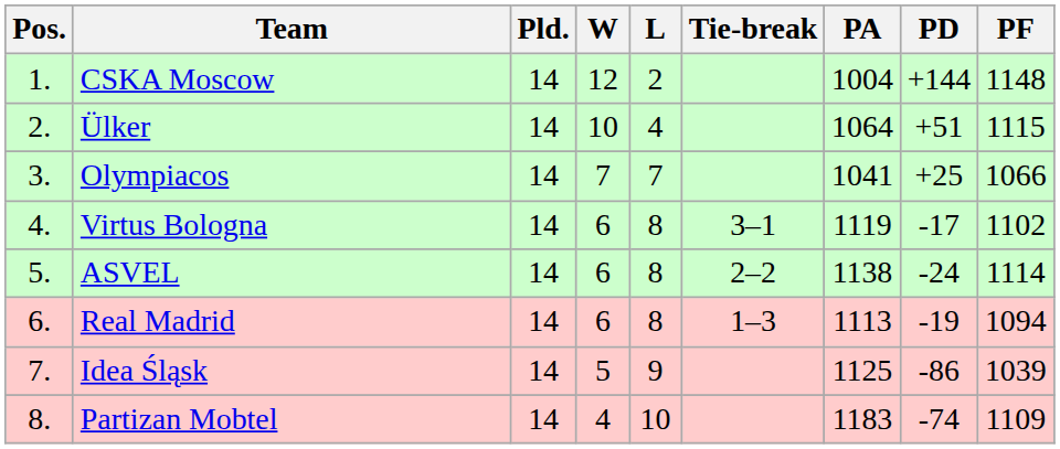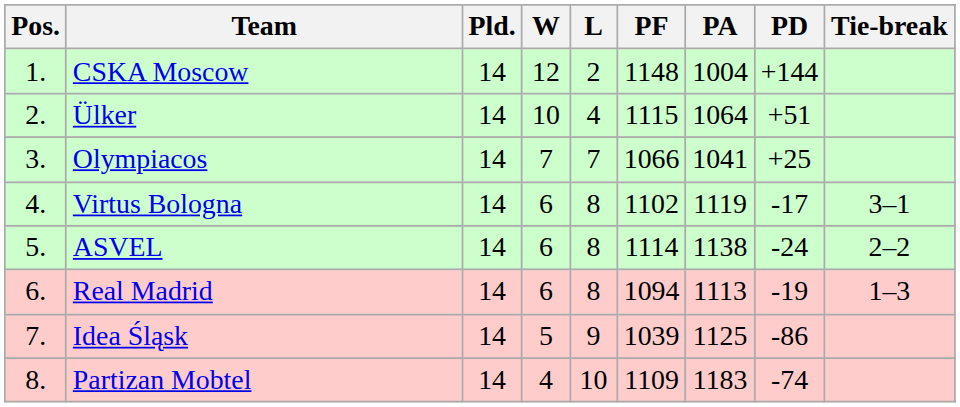 <table class="wikitable" style="text-align:center">
 <tr>
 <th width=15>Pos.</th>
 <th width=220>Team</th>
 <th width=20>Pld.</th>
 <th width=20>W</th>
 <th width=20>L</th>
-<th>Tie-break</th>
+<th width=20>PF</th>
 <th width=20>PA</th>
 <th width=20>PD</th>
-<th width=20>PF</th>
+<th>Tie-break</th>
 </tr>
 <tr style="background: #ccffcc;">
 <td>1.</td>
 <td align=left> <a href='#'>CSKA Moscow</a></td>
 <td>14</td>
 <td>12</td>
 <td>2</td>
-<td></td>
+<td>1148</td>
 <td>1004</td>
 <td>+144</td>
-<td>1148</td>
+<td></td>
 </tr>
 <tr style="background: #ccffcc;">
 <td>2.</td>
 <td align=left> <a href='#'>Ülker</a></td>
 <td>14</td>
 <td>10</td>
 <td>4</td>
-<td></td>
+<td>1115</td>
 <td>1064</td>
 <td>+51</td>
-<td>1115</td>
+<td></td>
 </tr>
 <tr style="background: #ccffcc;">
 <td>3.</td>
 <td align=left> <a href='#'>Olympiacos</a></td>
 <td>14</td>
 <td>7</td>
 <td>7</td>
-<td></td>
+<td>1066</td>
 <td>1041</td>
 <td>+25</td>
-<td>1066</td>
+<td></td>
 </tr>
 <tr style="background: #ccffcc;">
 <td>4.</td>
 <td align=left> <a href='#'>Virtus Bologna</a></td>
 <td>14</td>
 <td>6</td>
 <td>8</td>
-<td>3–1</td>
+<td>1102</td>
 <td>1119</td>
 <td>-17</td>
-<td>1102</td>
+<td>3–1</td>
 </tr>
 <tr style="background: #ccffcc;">
 <td>5.</td>
 <td align=left> <a href='#'>ASVEL</a></td>
 <td>14</td>
 <td>6</td>
 <td>8</td>
-<td>2–2</td>
+<td>1114</td>
 <td>1138</td>
 <td>-24</td>
-<td>1114</td>
+<td>2–2</td>
 </tr>
 <tr style="background: #ffcccc;">
 <td>6.</td>
 <td align=left> <a href='#'>Real Madrid</a></td>
 <td>14</td>
 <td>6</td>
 <td>8</td>
-<td>1–3</td>
+<td>1094</td>
 <td>1113</td>
 <td>-19</td>
-<td>1094</td>
+<td>1–3</td>
 </tr>
 <tr style="background: #ffcccc;">
 <td>7.</td>
 <td align=left> <a href='#'>Idea Śląsk</a></td>
 <td>14</td>
 <td>5</td>
 <td>9</td>
-<td></td>
+<td>1039</td>
 <td>1125</td>
 <td>-86</td>
-<td>1039</td>
+<td></td>
 </tr>
 <tr style="background: #ffcccc;">
 <td>8.</td>
 <td align=left> <a href='#'>Partizan Mobtel</a></td>
 <td>14</td>
 <td>4</td>
 <td>10</td>
-<td></td>
+<td>1109</td>
 <td>1183</td>
 <td>-74</td>
-<td>1109</td>
+<td></td>
 </tr>
 </table>
